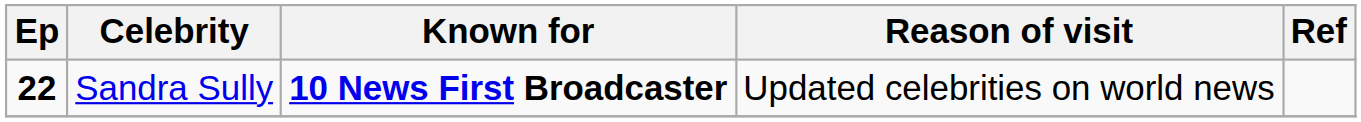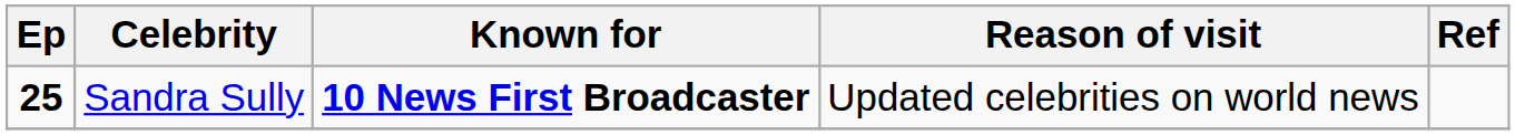 <table class="wikitable sortable" style="margin:auto; text-align:center;">
 <tr>
 <th scope="col">Ep</th>
 <th scope="col">Celebrity</th>
 <th scope="col">Known for</th>
 <th scope="col">Reason of visit</th>
 <th scope="col">Ref</th>
 </tr>
 <tr>
-<td><strong>22</strong></td>
+<td><strong>25</strong></td>
 <td><a href='#'>Sandra Sully</a></td>
 <td><strong><a href='#'>10 News First</a> Broadcaster</strong></td>
 <td>Updated celebrities on world news</td>
 <td></td>
 </tr>
 <tr>
 </tr>
 </table>
